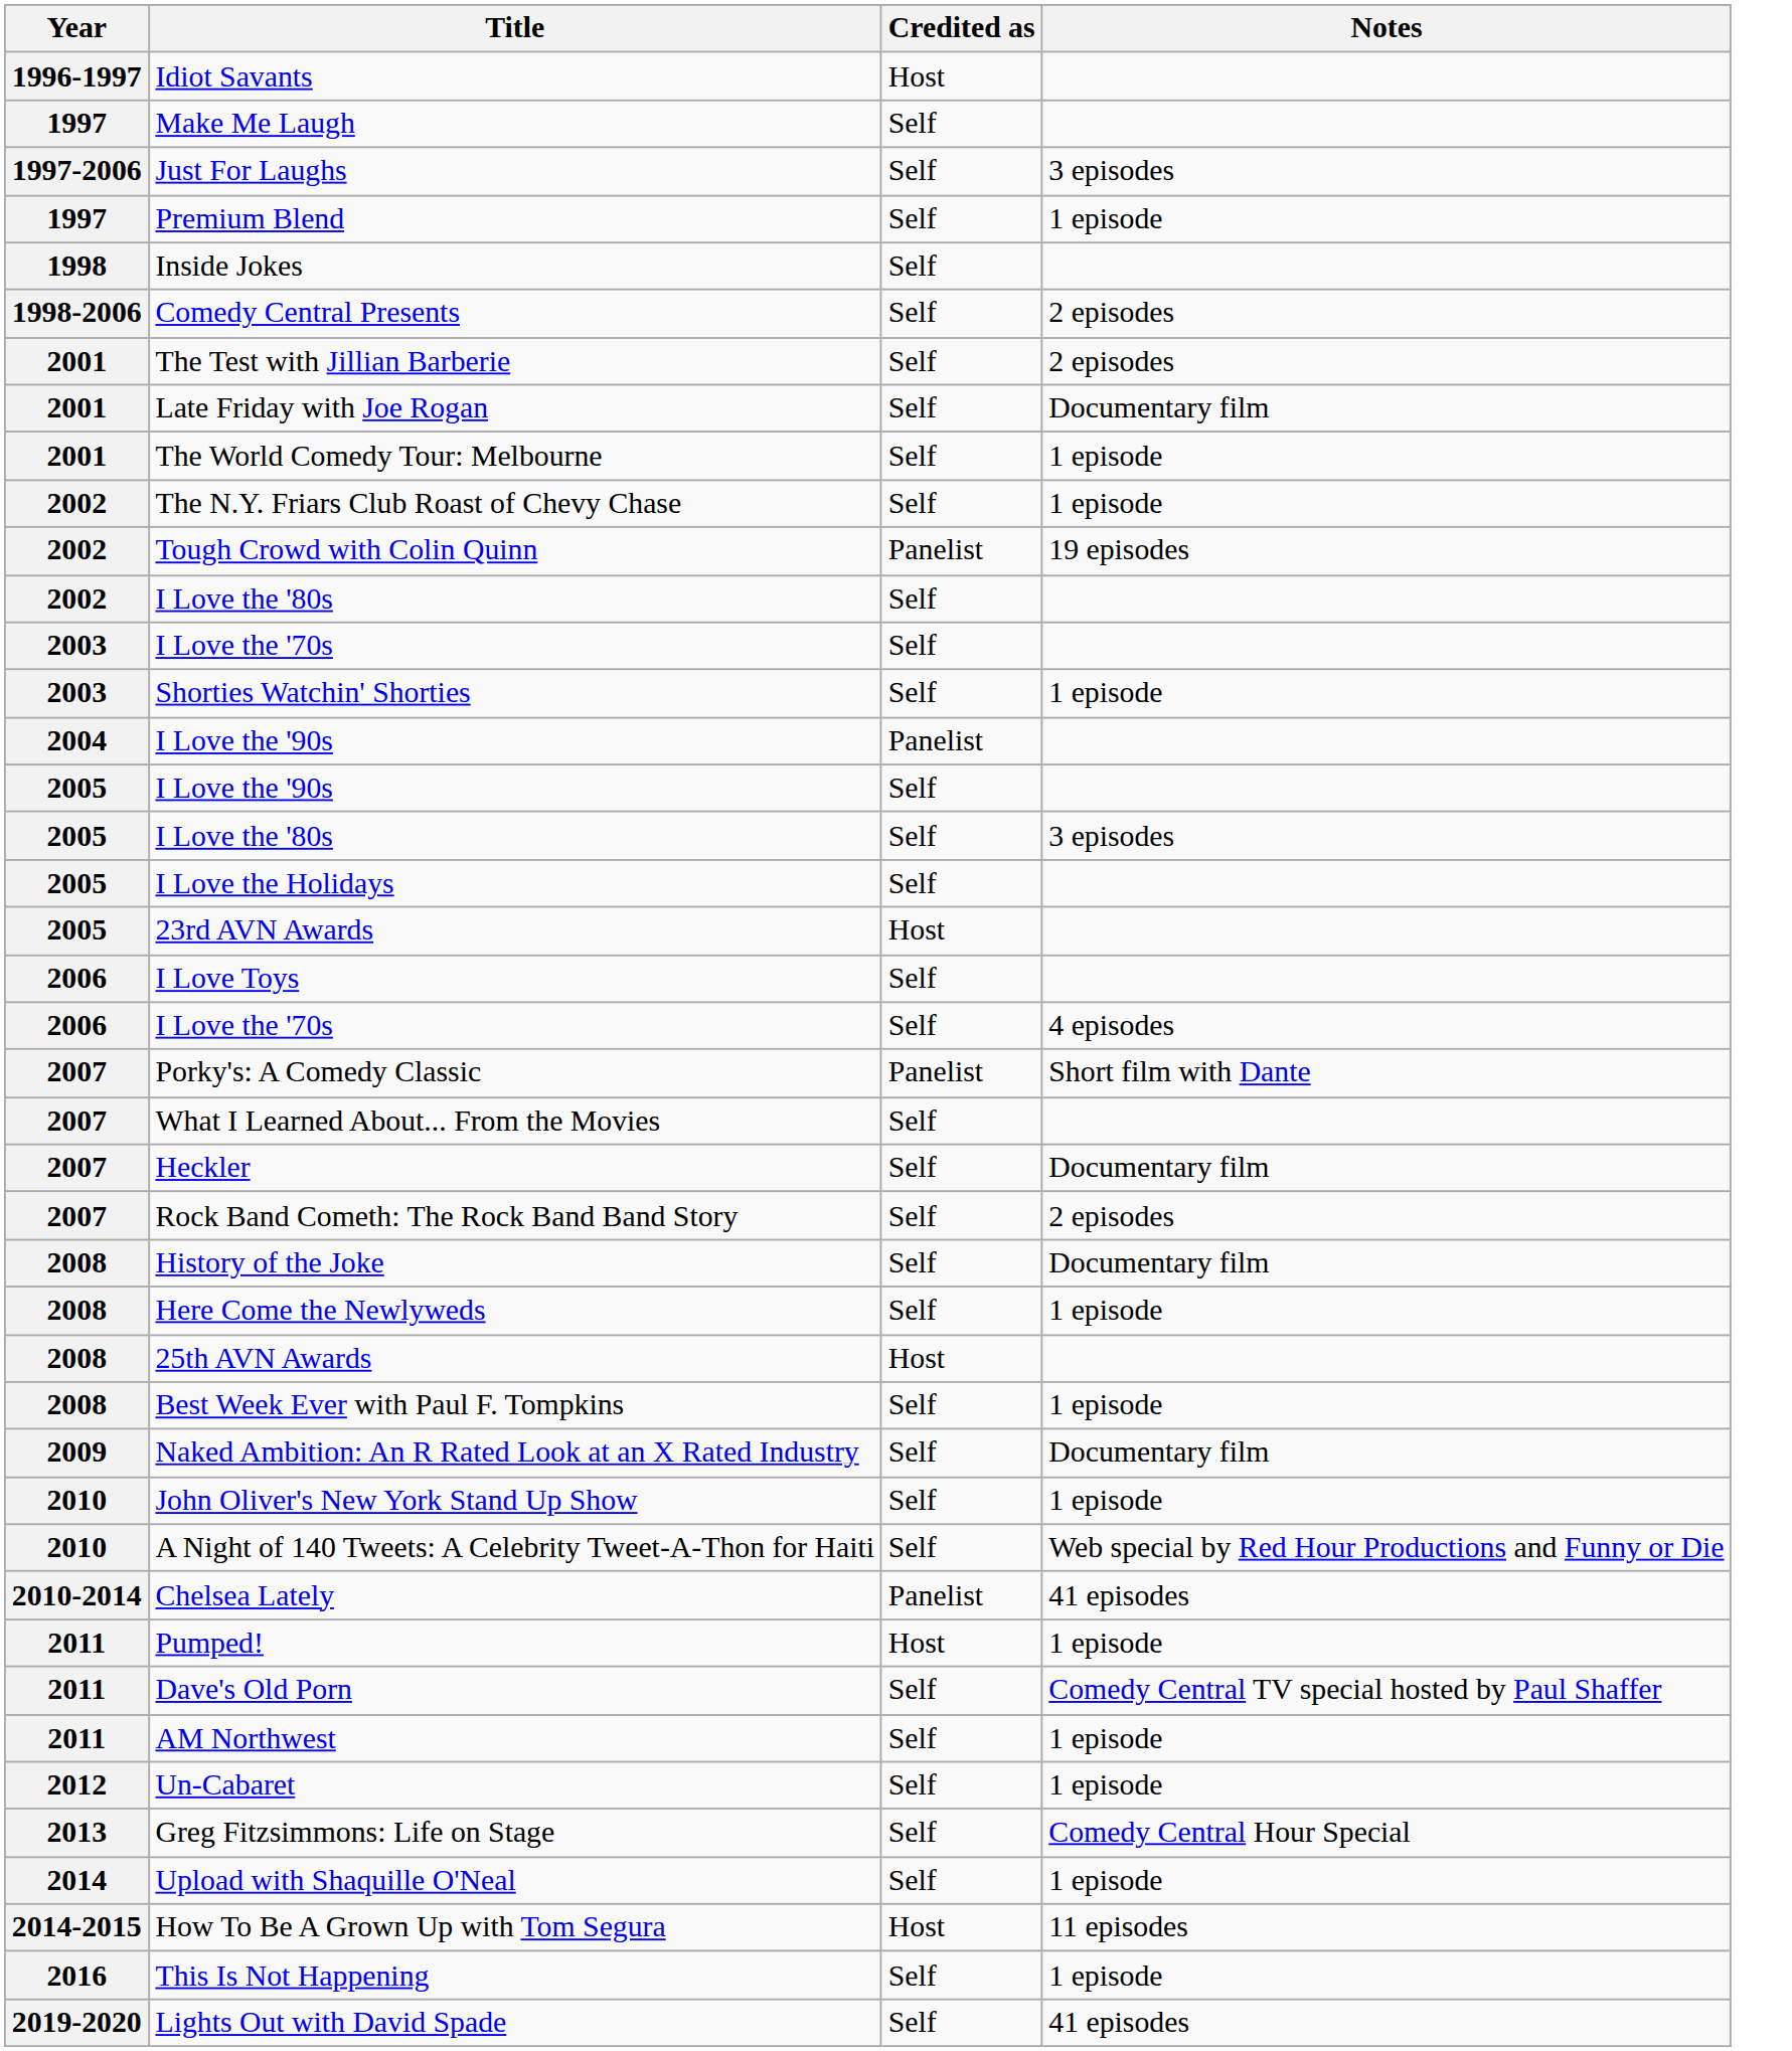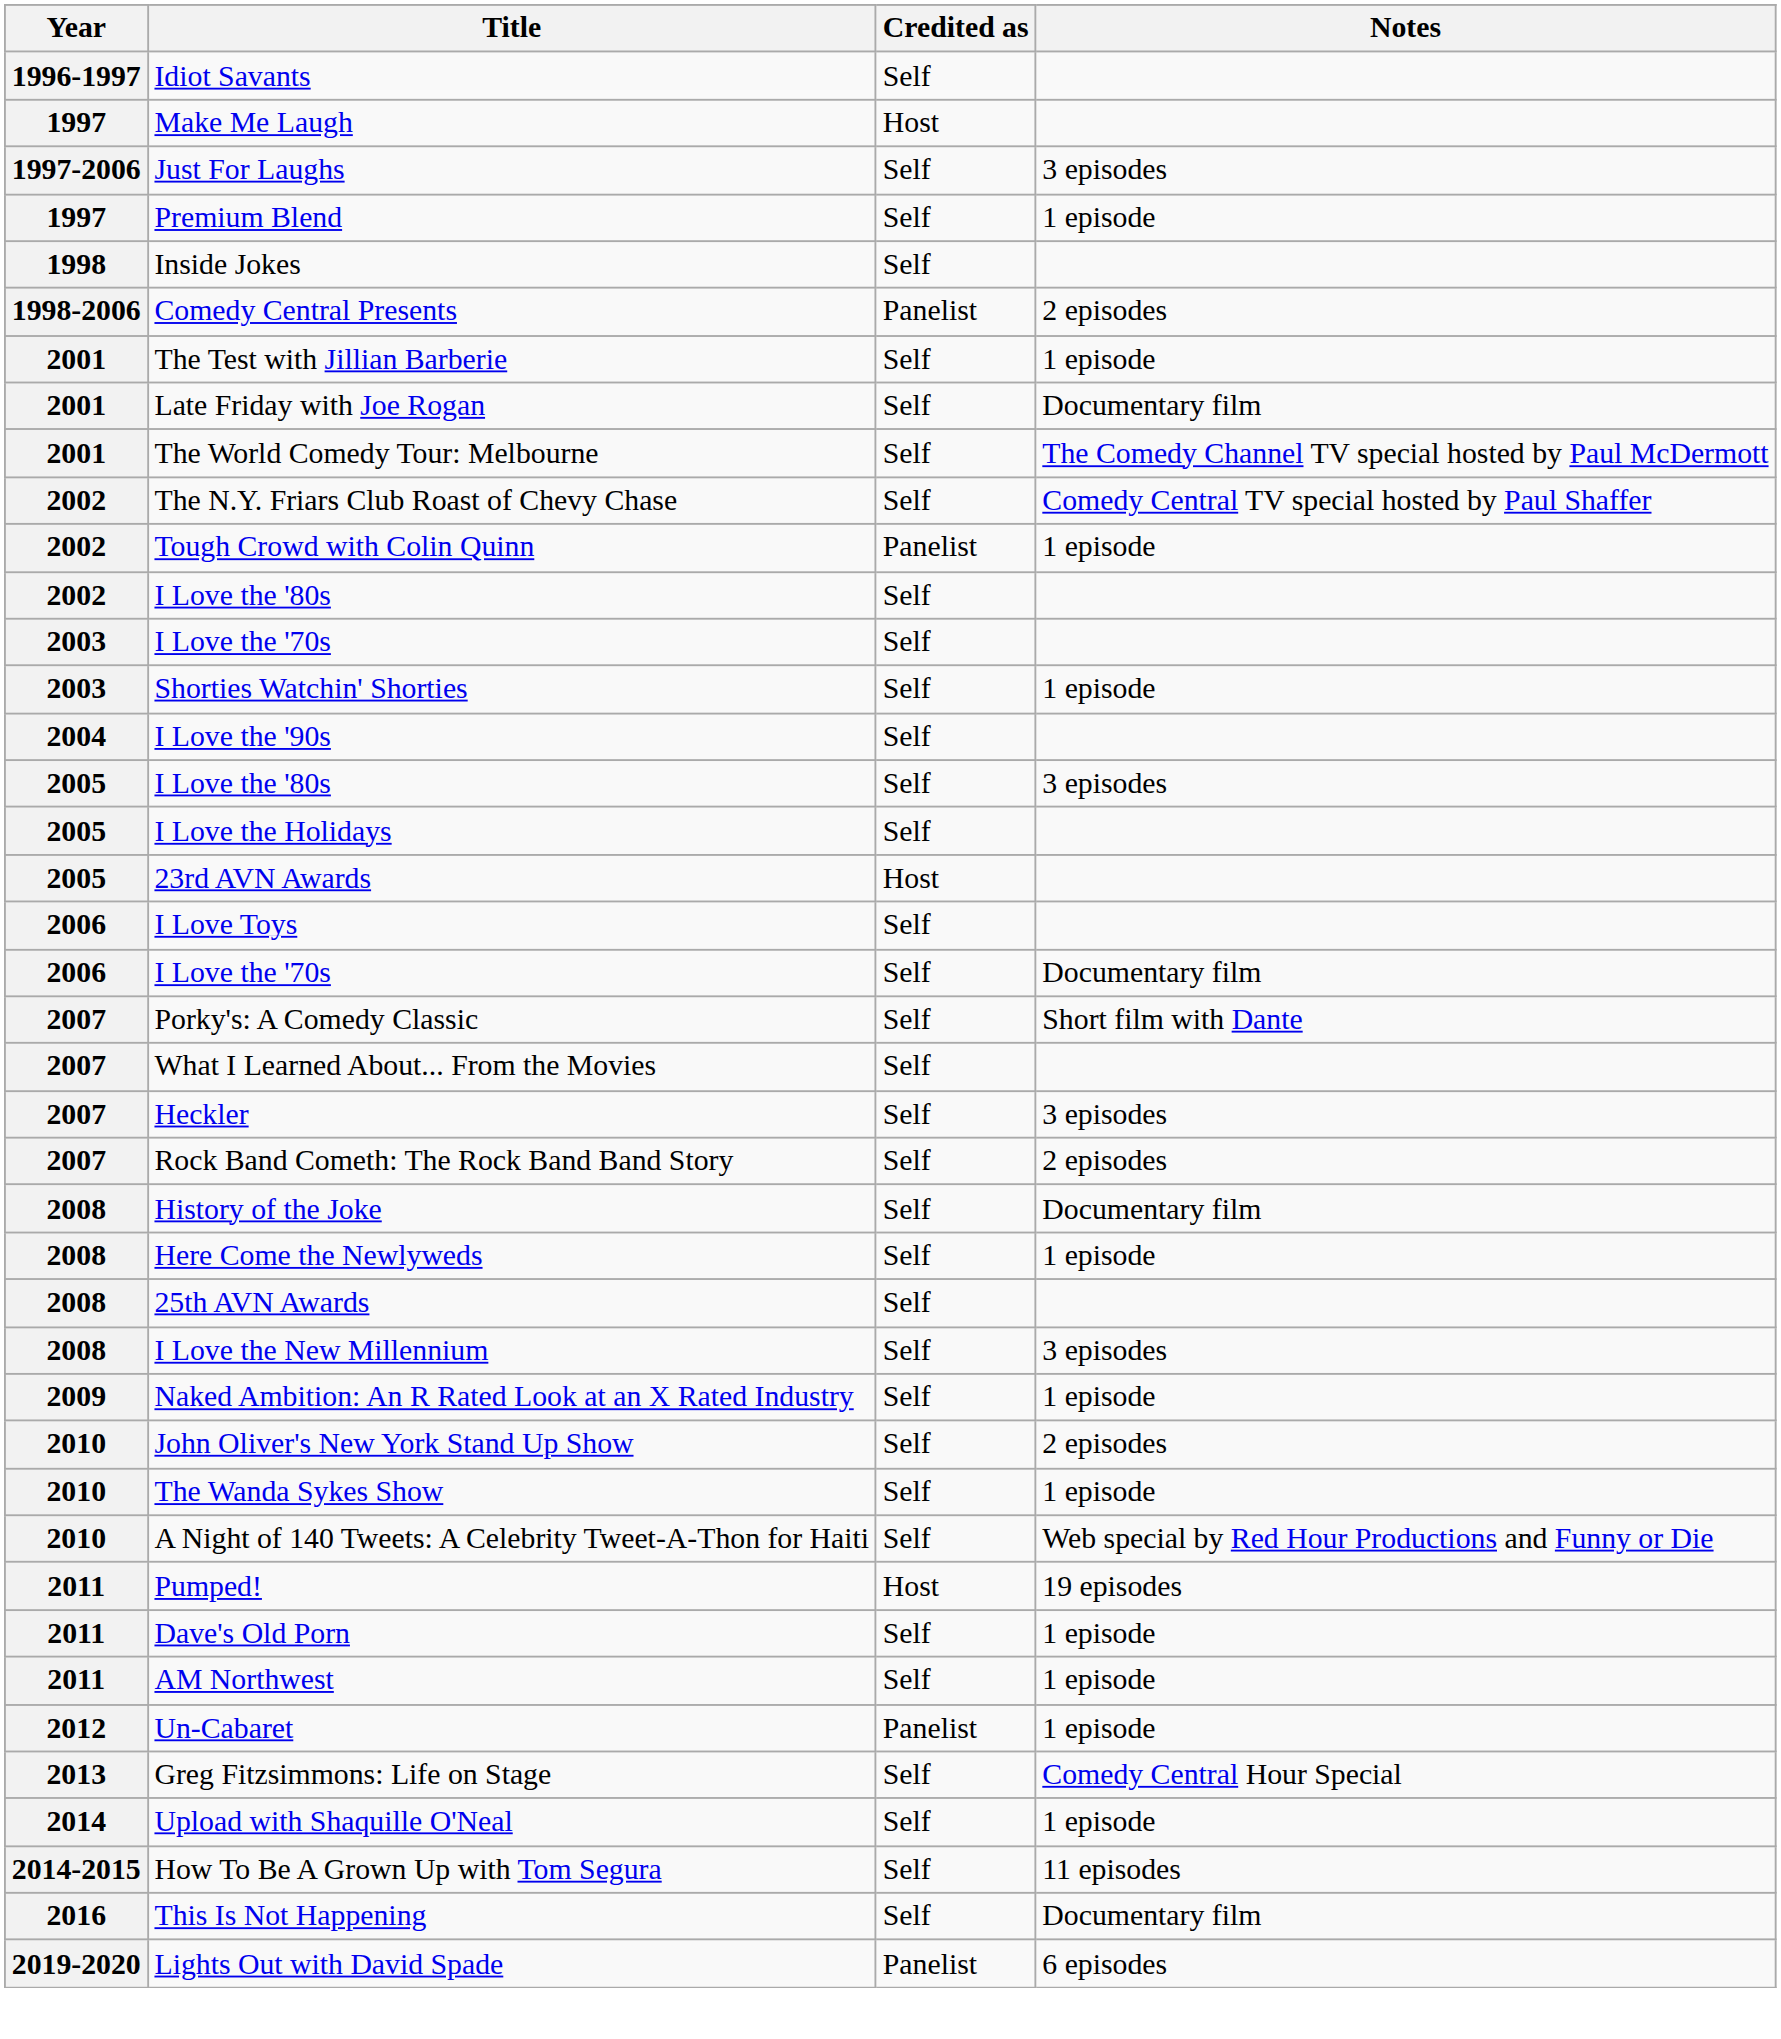 <table class="wikitable sortable">
 <tr>
 <th>Year</th>
 <th>Title</th>
 <th>Credited as</th>
 <th>Notes</th>
 </tr>
 <tr>
 <th>1996-1997</th>
 <td><a href='#'>Idiot Savants</a></td>
-<td>Host</td>
+<td>Self</td>
 <td></td>
 </tr>
 <tr>
 <th>1997</th>
 <td><a href='#'>Make Me Laugh</a></td>
-<td>Self</td>
+<td>Host</td>
 <td></td>
 </tr>
 <tr>
 <th>1997-2006</th>
 <td><a href='#'>Just For Laughs</a></td>
 <td>Self</td>
 <td>3 episodes</td>
 </tr>
 <tr>
 <th>1997</th>
 <td><a href='#'>Premium Blend</a></td>
 <td>Self</td>
 <td>1 episode</td>
 </tr>
 <tr>
 <th>1998</th>
 <td>Inside Jokes</td>
 <td>Self</td>
 <td></td>
 </tr>
 <tr>
 <th>1998-2006</th>
 <td><a href='#'>Comedy Central Presents</a></td>
-<td>Self</td>
+<td>Panelist</td>
 <td>2 episodes</td>
 </tr>
 <tr>
 <th>2001</th>
 <td>The Test with <a href='#'>Jillian Barberie</a></td>
 <td>Self</td>
-<td>2 episodes</td>
+<td>1 episode</td>
 </tr>
 <tr>
 <th>2001</th>
 <td>Late Friday with <a href='#'>Joe Rogan</a></td>
 <td>Self</td>
 <td>Documentary film</td>
 </tr>
 <tr>
 <th>2001</th>
 <td>The World Comedy Tour: Melbourne</td>
 <td>Self</td>
-<td>1 episode</td>
+<td><a href='#'>The Comedy Channel</a> TV special hosted by <a href='#'>Paul McDermott</a></td>
 </tr>
 <tr>
 <th>2002</th>
 <td>The N.Y. Friars Club Roast of Chevy Chase</td>
 <td>Self</td>
-<td>1 episode</td>
+<td><a href='#'>Comedy Central</a> TV special hosted by <a href='#'>Paul Shaffer</a></td>
 </tr>
 <tr>
 <th>2002</th>
 <td><a href='#'>Tough Crowd with Colin Quinn</a></td>
 <td>Panelist</td>
-<td>19 episodes</td>
+<td>1 episode</td>
 </tr>
 <tr>
 <th>2002</th>
 <td><a href='#'>I Love the '80s</a></td>
 <td>Self</td>
 <td></td>
 </tr>
 <tr>
 <th>2003</th>
 <td><a href='#'>I Love the '70s</a></td>
 <td>Self</td>
 <td></td>
 </tr>
 <tr>
 <th>2003</th>
 <td><a href='#'>Shorties Watchin' Shorties</a></td>
 <td>Self</td>
 <td>1 episode</td>
 </tr>
 <tr>
 <th>2004</th>
-<td><a href='#'>I Love the '90s</a></td>
-<td>Panelist</td>
-<td></td>
-</tr>
-<tr>
-<th>2005</th>
 <td><a href='#'>I Love the '90s</a></td>
 <td>Self</td>
 <td></td>
 </tr>
 <tr>
 <th>2005</th>
 <td><a href='#'>I Love the '80s</a></td>
 <td>Self</td>
 <td>3 episodes</td>
 </tr>
 <tr>
 <th>2005</th>
 <td><a href='#'>I Love the Holidays</a></td>
 <td>Self</td>
 <td></td>
 </tr>
 <tr>
 <th>2005</th>
 <td><a href='#'>23rd AVN Awards</a></td>
 <td>Host</td>
 <td></td>
 </tr>
 <tr>
 <th>2006</th>
 <td><a href='#'>I Love Toys</a></td>
 <td>Self</td>
 <td></td>
 </tr>
 <tr>
 <th>2006</th>
 <td><a href='#'>I Love the '70s</a></td>
 <td>Self</td>
-<td>4 episodes</td>
+<td>Documentary film</td>
 </tr>
 <tr>
 <th>2007</th>
 <td>Porky's: A Comedy Classic</td>
-<td>Panelist</td>
+<td>Self</td>
 <td>Short film with <a href='#'>Dante</a></td>
 </tr>
 <tr>
 <th>2007</th>
 <td>What I Learned About... From the Movies</td>
 <td>Self</td>
 <td></td>
 </tr>
 <tr>
 <th>2007</th>
 <td><a href='#'>Heckler</a></td>
 <td>Self</td>
-<td>Documentary film</td>
+<td>3 episodes</td>
 </tr>
 <tr>
 <th>2007</th>
 <td>Rock Band Cometh: The Rock Band Band Story</td>
 <td>Self</td>
 <td>2 episodes</td>
 </tr>
 <tr>
 <th>2008</th>
 <td><a href='#'>History of the Joke</a></td>
 <td>Self</td>
 <td>Documentary film</td>
 </tr>
 <tr>
 <th>2008</th>
 <td><a href='#'>Here Come the Newlyweds</a></td>
 <td>Self</td>
 <td>1 episode</td>
 </tr>
 <tr>
 <th>2008</th>
 <td><a href='#'>25th AVN Awards</a></td>
-<td>Host</td>
+<td>Self</td>
 <td></td>
 </tr>
 <tr>
 <th>2008</th>
-<td><a href='#'>Best Week Ever</a> with Paul F. Tompkins</td>
+<td><a href='#'>I Love the New Millennium</a></td>
 <td>Self</td>
-<td>1 episode</td>
+<td>3 episodes</td>
 </tr>
 <tr>
 <th>2009</th>
 <td><a href='#'>Naked Ambition: An R Rated Look at an X Rated Industry</a></td>
 <td>Self</td>
-<td>Documentary film</td>
+<td>1 episode</td>
 </tr>
 <tr>
 <th>2010</th>
 <td><a href='#'>John Oliver's New York Stand Up Show</a></td>
+<td>Self</td>
+<td>2 episodes</td>
+</tr>
+<tr>
+<th>2010</th>
+<td><a href='#'>The Wanda Sykes Show</a></td>
 <td>Self</td>
 <td>1 episode</td>
 </tr>
 <tr>
 <th>2010</th>
 <td>A Night of 140 Tweets: A Celebrity Tweet-A-Thon for Haiti</td>
 <td>Self</td>
 <td>Web special by <a href='#'>Red Hour Productions</a> and <a href='#'>Funny or Die</a></td>
 </tr>
 <tr>
-<th>2010-2014</th>
-<td><a href='#'>Chelsea Lately</a></td>
-<td>Panelist</td>
-<td>41 episodes</td>
-</tr>
-<tr>
 <th>2011</th>
 <td><a href='#'>Pumped!</a></td>
 <td>Host</td>
-<td>1 episode</td>
+<td>19 episodes</td>
 </tr>
 <tr>
 <th>2011</th>
 <td><a href='#'>Dave's Old Porn</a></td>
 <td>Self</td>
-<td><a href='#'>Comedy Central</a> TV special hosted by <a href='#'>Paul Shaffer</a></td>
+<td>1 episode</td>
 </tr>
 <tr>
 <th>2011</th>
 <td><a href='#'>AM Northwest</a></td>
 <td>Self</td>
 <td>1 episode</td>
 </tr>
 <tr>
 <th>2012</th>
 <td><a href='#'>Un-Cabaret</a></td>
-<td>Self</td>
+<td>Panelist</td>
 <td>1 episode</td>
 </tr>
 <tr>
 <th>2013</th>
 <td>Greg Fitzsimmons: Life on Stage</td>
 <td>Self</td>
 <td><a href='#'>Comedy Central</a> Hour Special</td>
 </tr>
 <tr>
 <th>2014</th>
 <td><a href='#'>Upload with Shaquille O'Neal</a></td>
 <td>Self</td>
 <td>1 episode</td>
 </tr>
 <tr>
 <th>2014-2015</th>
 <td>How To Be A Grown Up with <a href='#'>Tom Segura</a></td>
-<td>Host</td>
+<td>Self</td>
 <td>11 episodes</td>
 </tr>
 <tr>
 <th>2016</th>
 <td><a href='#'>This Is Not Happening</a></td>
 <td>Self</td>
-<td>1 episode</td>
+<td>Documentary film</td>
 </tr>
 <tr>
 <th>2019-2020</th>
 <td><a href='#'>Lights Out with David Spade</a></td>
-<td>Self</td>
-<td>41 episodes</td>
+<td>Panelist</td>
+<td>6 episodes</td>
 </tr>
 </table>
